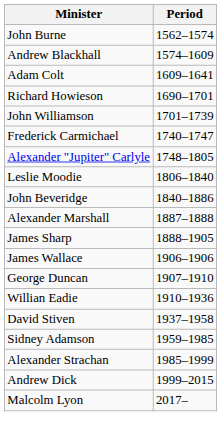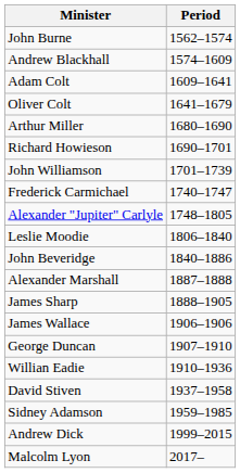 <table class="wikitable">
 <tr>
 <th><strong>Minister</strong></th>
 <th>P<strong>eriod</strong></th>
 </tr>
 <tr>
 <td>John Burne</td>
 <td>1562–1574</td>
 </tr>
 <tr>
 <td>Andrew Blackhall</td>
 <td>1574–1609</td>
 </tr>
 <tr>
 <td>Adam Colt</td>
 <td>1609–1641</td>
+</tr>
+<tr>
+<td>Oliver Colt</td>
+<td>1641–1679</td>
+</tr>
+<tr>
+<td>Arthur Miller</td>
+<td>1680–1690</td>
 </tr>
 <tr>
 <td>Richard Howieson</td>
 <td>1690–1701</td>
 </tr>
 <tr>
 <td>John Williamson</td>
 <td>1701–1739</td>
 </tr>
 <tr>
 <td>Frederick Carmichael</td>
 <td>1740–1747</td>
 </tr>
 <tr>
 <td><a href='#'>Alexander "Jupiter" Carlyle</a></td>
 <td>1748–1805</td>
 </tr>
 <tr>
 <td>Leslie Moodie</td>
 <td>1806–1840</td>
 </tr>
 <tr>
 <td>John Beveridge</td>
 <td>1840–1886</td>
 </tr>
 <tr>
 <td>Alexander Marshall</td>
 <td>1887–1888</td>
 </tr>
 <tr>
 <td>James Sharp</td>
 <td>1888–1905</td>
 </tr>
 <tr>
 <td>James Wallace</td>
 <td>1906–1906</td>
 </tr>
 <tr>
 <td>George Duncan</td>
 <td>1907–1910</td>
 </tr>
 <tr>
 <td>Willian Eadie</td>
 <td>1910–1936</td>
 </tr>
 <tr>
 <td>David Stiven</td>
 <td>1937–1958</td>
 </tr>
 <tr>
 <td>Sidney Adamson</td>
 <td>1959–1985</td>
 </tr>
 <tr>
-<td>Alexander Strachan</td>
-<td>1985–1999</td>
-</tr>
-<tr>
 <td>Andrew Dick</td>
 <td>1999–2015</td>
 </tr>
 <tr>
 <td>Malcolm Lyon</td>
 <td>2017–</td>
 </tr>
 </table>
